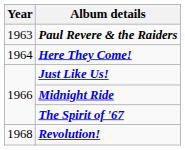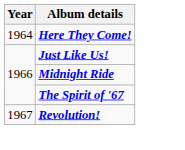 <table class="wikitable">
 <tr>
 <th>Year</th>
 <th>Album details</th>
-</tr>
-<tr>
-<td>1963</td>
-<td><strong><em>Paul Revere & the Raiders</em></strong></td>
 </tr>
 <tr>
 <td>1964</td>
 <td><strong><em><a href='#'>Here They Come!</a></em></strong></td>
 </tr>
 <tr>
 <td rowspan="3">1966</td>
 <td><strong><em><a href='#'>Just Like Us!</a></em></strong></td>
 </tr>
 <tr>
 <td><strong><em><a href='#'>Midnight Ride</a></em></strong></td>
 </tr>
 <tr>
 <td><strong><em><a href='#'>The Spirit of '67</a></em></strong></td>
 </tr>
 <tr>
-<td>1968</td>
+<td>1967</td>
 <td><strong><em><a href='#'>Revolution!</a></em></strong></td>
 </tr>
 </table>
